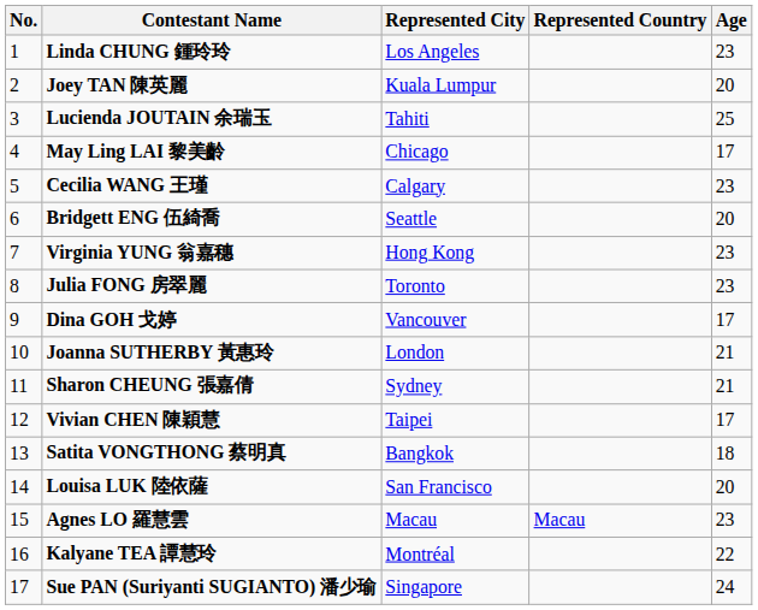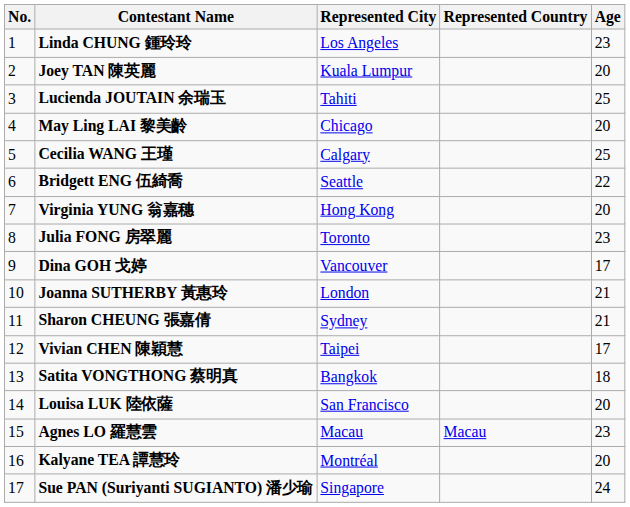 <table class="sortable wikitable">
 <tr>
 <th>No.</th>
 <th>Contestant Name</th>
 <th>Represented City</th>
 <th>Represented Country</th>
 <th>Age</th>
 </tr>
 <tr>
 <td>1</td>
 <td><strong>Linda CHUNG 鍾玲玲</strong></td>
 <td><a href='#'>Los Angeles</a></td>
 <td></td>
 <td>23</td>
 </tr>
 <tr>
 <td>2</td>
 <td><strong>Joey TAN 陳英麗</strong></td>
 <td><a href='#'>Kuala Lumpur</a></td>
 <td></td>
 <td>20</td>
 </tr>
 <tr>
 <td>3</td>
 <td><strong>Lucienda JOUTAIN 余瑞玉</strong></td>
 <td><a href='#'>Tahiti</a></td>
 <td></td>
 <td>25</td>
 </tr>
 <tr>
 <td>4</td>
 <td><strong>May Ling LAI 黎美齡</strong></td>
 <td><a href='#'>Chicago</a></td>
 <td></td>
-<td>17</td>
+<td>20</td>
 </tr>
 <tr>
 <td>5</td>
 <td><strong>Cecilia WANG 王瑾</strong></td>
 <td><a href='#'>Calgary</a></td>
 <td></td>
-<td>23</td>
+<td>25</td>
 </tr>
 <tr>
 <td>6</td>
 <td><strong>Bridgett ENG 伍綺喬</strong></td>
 <td><a href='#'>Seattle</a></td>
 <td></td>
-<td>20</td>
+<td>22</td>
 </tr>
 <tr>
 <td>7</td>
 <td><strong>Virginia YUNG 翁嘉穗</strong></td>
 <td><a href='#'>Hong Kong</a></td>
 <td></td>
-<td>23</td>
+<td>20</td>
 </tr>
 <tr>
 <td>8</td>
 <td><strong>Julia FONG 房翠麗</strong></td>
 <td><a href='#'>Toronto</a></td>
 <td></td>
 <td>23</td>
 </tr>
 <tr>
 <td>9</td>
 <td><strong>Dina GOH 戈婷</strong></td>
 <td><a href='#'>Vancouver</a></td>
 <td></td>
 <td>17</td>
 </tr>
 <tr>
 <td>10</td>
 <td><strong>Joanna SUTHERBY 黃惠玲</strong></td>
 <td><a href='#'>London</a></td>
 <td></td>
 <td>21</td>
 </tr>
 <tr>
 <td>11</td>
 <td><strong>Sharon CHEUNG 張嘉倩</strong></td>
 <td><a href='#'>Sydney</a></td>
 <td></td>
 <td>21</td>
 </tr>
 <tr>
 <td>12</td>
 <td><strong>Vivian CHEN 陳穎慧</strong></td>
 <td><a href='#'>Taipei</a></td>
 <td></td>
 <td>17</td>
 </tr>
 <tr>
 <td>13</td>
 <td><strong>Satita VONGTHONG 蔡明真</strong></td>
 <td><a href='#'>Bangkok</a></td>
 <td></td>
 <td>18</td>
 </tr>
 <tr>
 <td>14</td>
 <td><strong>Louisa LUK 陸依薩</strong></td>
 <td><a href='#'>San Francisco</a></td>
 <td></td>
 <td>20</td>
 </tr>
 <tr>
 <td>15</td>
 <td><strong>Agnes LO 羅慧雲</strong></td>
 <td><a href='#'>Macau</a></td>
 <td> <a href='#'>Macau</a></td>
 <td>23</td>
 </tr>
 <tr>
 <td>16</td>
 <td><strong>Kalyane TEA 譚慧玲</strong></td>
 <td><a href='#'>Montréal</a></td>
 <td></td>
-<td>22</td>
+<td>20</td>
 </tr>
 <tr>
 <td>17</td>
 <td><strong>Sue PAN (Suriyanti SUGIANTO) 潘少瑜</strong></td>
 <td><a href='#'>Singapore</a></td>
 <td></td>
 <td>24</td>
 </tr>
 </table>
